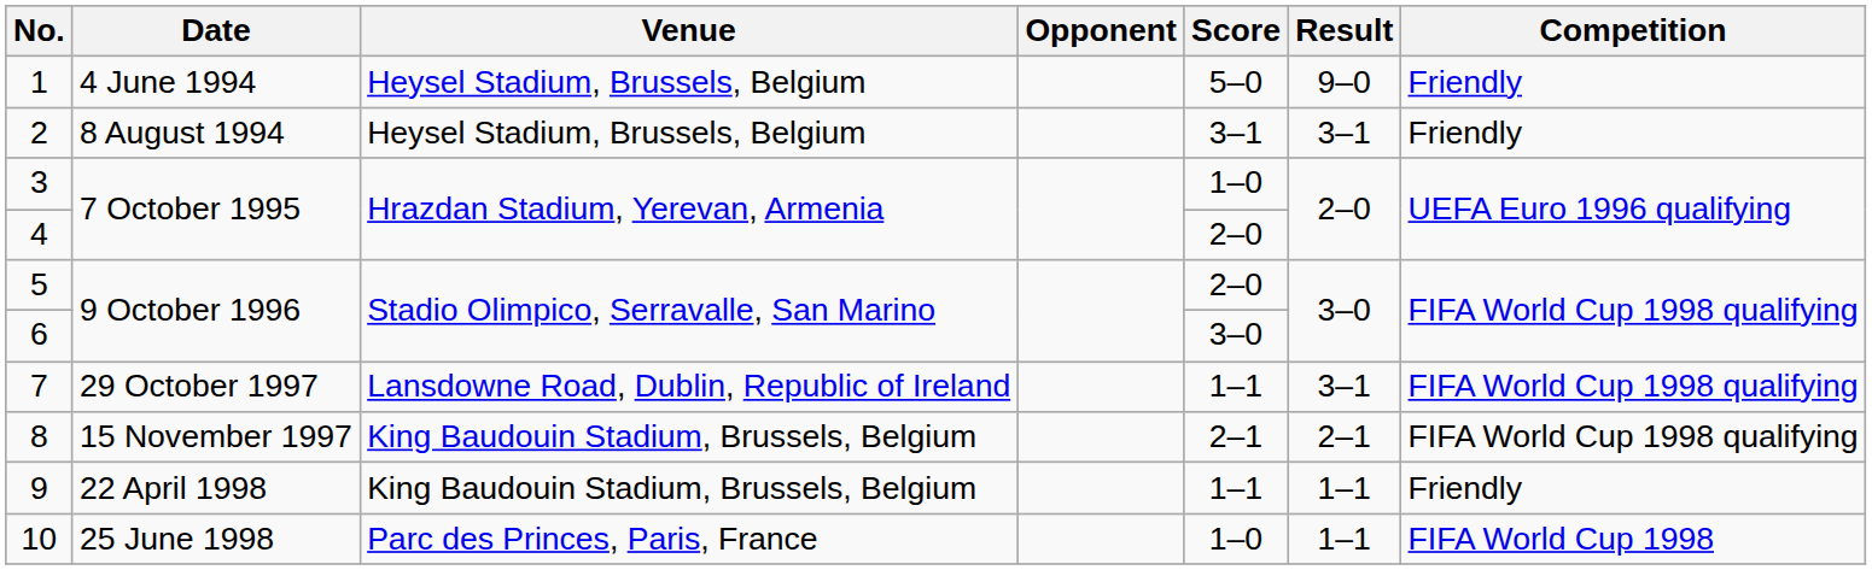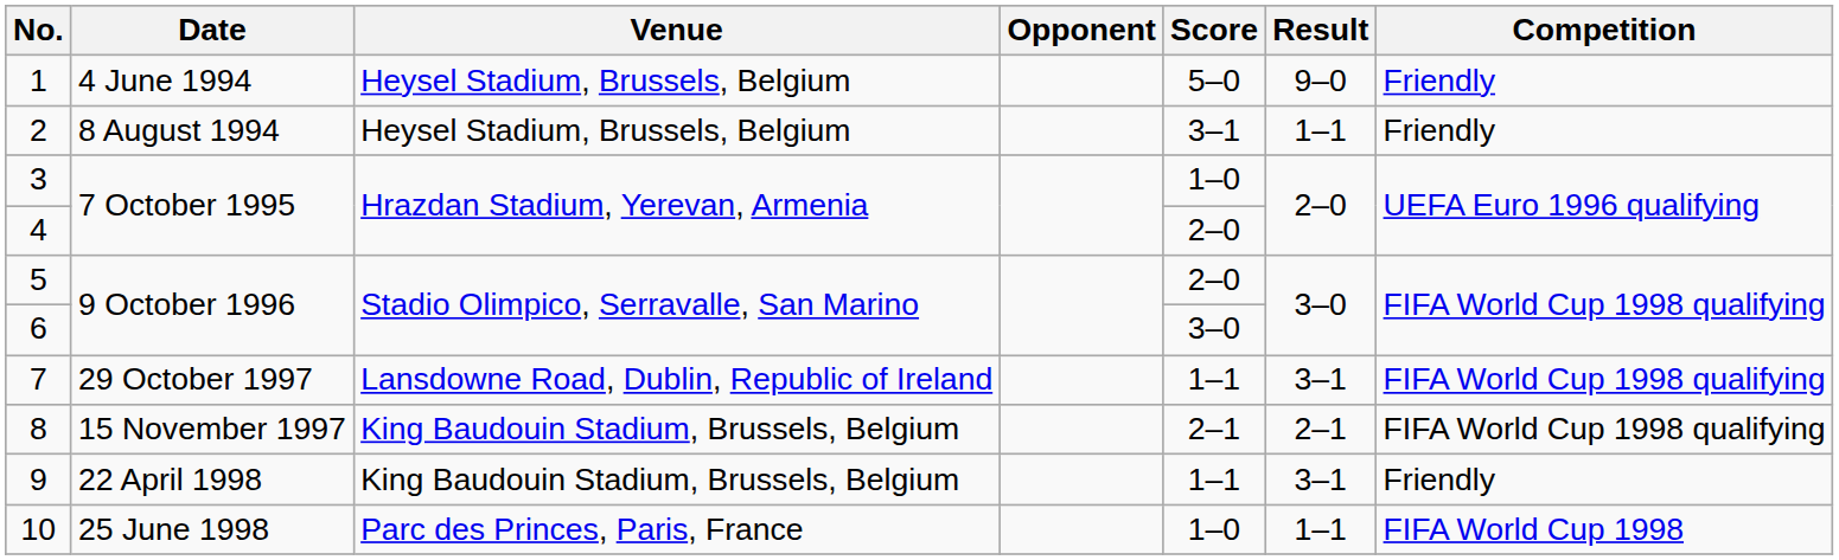 <table class="wikitable sortable">
 <tr>
 <th scope="col">No.</th>
 <th scope="col">Date</th>
 <th scope="col">Venue</th>
 <th scope="col">Opponent</th>
 <th scope="col">Score</th>
 <th scope="col">Result</th>
 <th scope="col">Competition</th>
 </tr>
 <tr>
 <td align="center">1</td>
 <td>4 June 1994</td>
 <td><a href='#'>Heysel Stadium</a>, <a href='#'>Brussels</a>, Belgium</td>
 <td></td>
 <td align="center">5–0</td>
 <td align="center">9–0</td>
 <td><a href='#'>Friendly</a></td>
 </tr>
 <tr>
 <td align="center">2</td>
 <td>8 August 1994</td>
 <td>Heysel Stadium, Brussels, Belgium </td>
 <td></td>
 <td align="center">3–1</td>
-<td align="center">3–1</td>
+<td align="center">1–1</td>
 <td>Friendly</td>
 </tr>
 <tr>
 <td align="center">3</td>
 <td rowspan="2">7 October 1995</td>
 <td rowspan="2"><a href='#'>Hrazdan Stadium</a>, <a href='#'>Yerevan</a>, <a href='#'>Armenia</a></td>
 <td rowspan="2"></td>
 <td align="center">1–0</td>
 <td rowspan="2" style="text-align:center;">2–0</td>
 <td rowspan="2"><a href='#'>UEFA Euro 1996 qualifying</a></td>
 </tr>
 <tr>
 <td align="center">4</td>
 <td align="center">2–0</td>
 </tr>
 <tr>
 <td align="center">5</td>
 <td rowspan="2">9 October 1996</td>
 <td rowspan="2"><a href='#'>Stadio Olimpico</a>, <a href='#'>Serravalle</a>, <a href='#'>San Marino</a></td>
 <td rowspan="2"></td>
 <td align="center">2–0</td>
 <td rowspan="2" style="text-align:center;">3–0</td>
 <td rowspan="2"><a href='#'>FIFA World Cup 1998 qualifying</a></td>
 </tr>
 <tr>
 <td align="center">6</td>
 <td align="center">3–0</td>
 </tr>
 <tr>
 <td align="center">7</td>
 <td>29 October 1997</td>
 <td><a href='#'>Lansdowne Road</a>, <a href='#'>Dublin</a>, <a href='#'>Republic of Ireland</a></td>
 <td></td>
 <td align="center">1–1</td>
 <td align="center">3–1</td>
 <td><a href='#'>FIFA World Cup 1998 qualifying</a></td>
 </tr>
 <tr>
 <td align="center">8</td>
 <td>15 November 1997</td>
 <td><a href='#'>King Baudouin Stadium</a>, Brussels, Belgium</td>
 <td></td>
 <td align="center">2–1</td>
 <td align="center">2–1</td>
 <td>FIFA World Cup 1998 qualifying</td>
 </tr>
 <tr>
 <td align="center">9</td>
 <td>22 April 1998</td>
 <td>King Baudouin Stadium, Brussels, Belgium</td>
 <td></td>
 <td align="center">1–1</td>
-<td align="center">1–1</td>
+<td align="center">3–1</td>
 <td>Friendly</td>
 </tr>
 <tr>
 <td align="center">10</td>
 <td>25 June 1998</td>
 <td><a href='#'>Parc des Princes</a>, <a href='#'>Paris</a>, France</td>
 <td></td>
 <td align="center">1–0</td>
 <td align="center">1–1</td>
 <td><a href='#'>FIFA World Cup 1998</a></td>
 </tr>
 </table>
